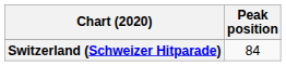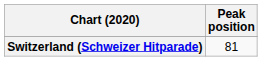 <table class="wikitable sortable plainrowheaders" style="text-align:center">
 <tr>
 <th scope="col">Chart (2020)</th>
 <th scope="col">Peak<br>position</th>
 </tr>
 <tr>
 </tr>
 <tr>
 <th scope="row">Switzerland (<a href='#'>Schweizer Hitparade</a>)</th>
-<td style="text-align:center;">84</td>
+<td style="text-align:center;">81</td>
 </tr>
 </table>
